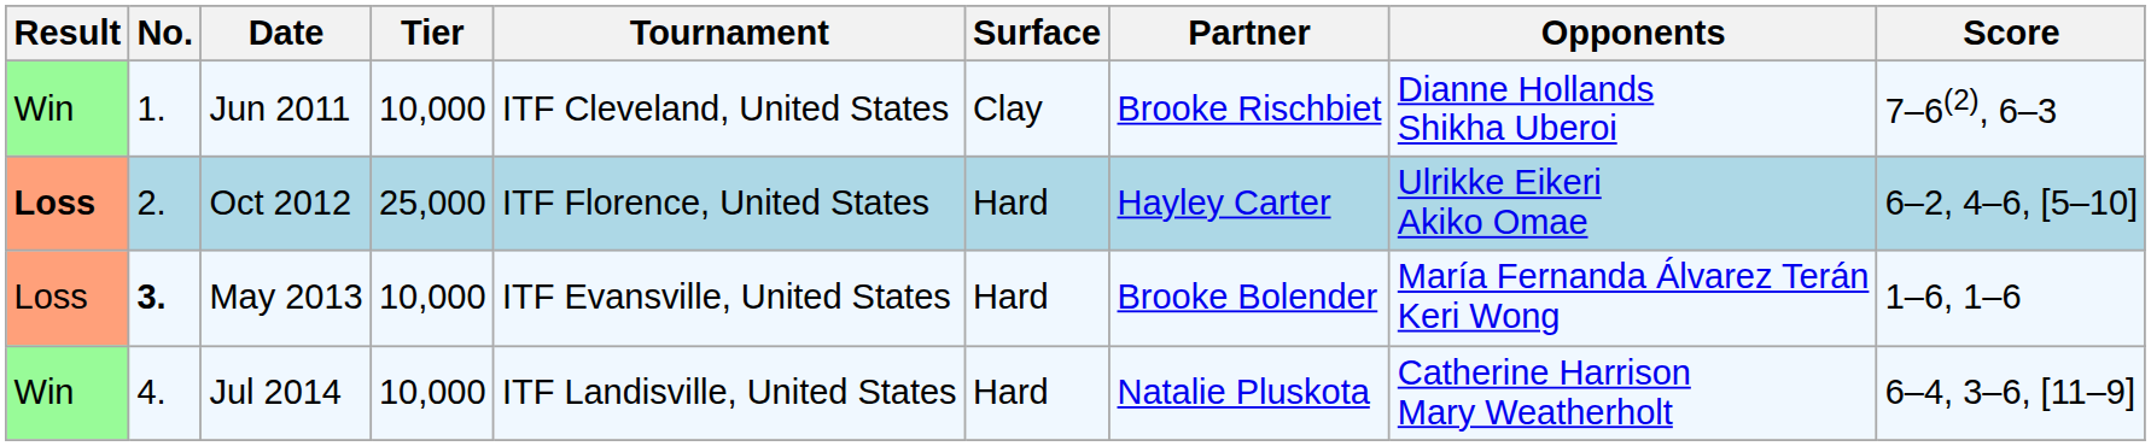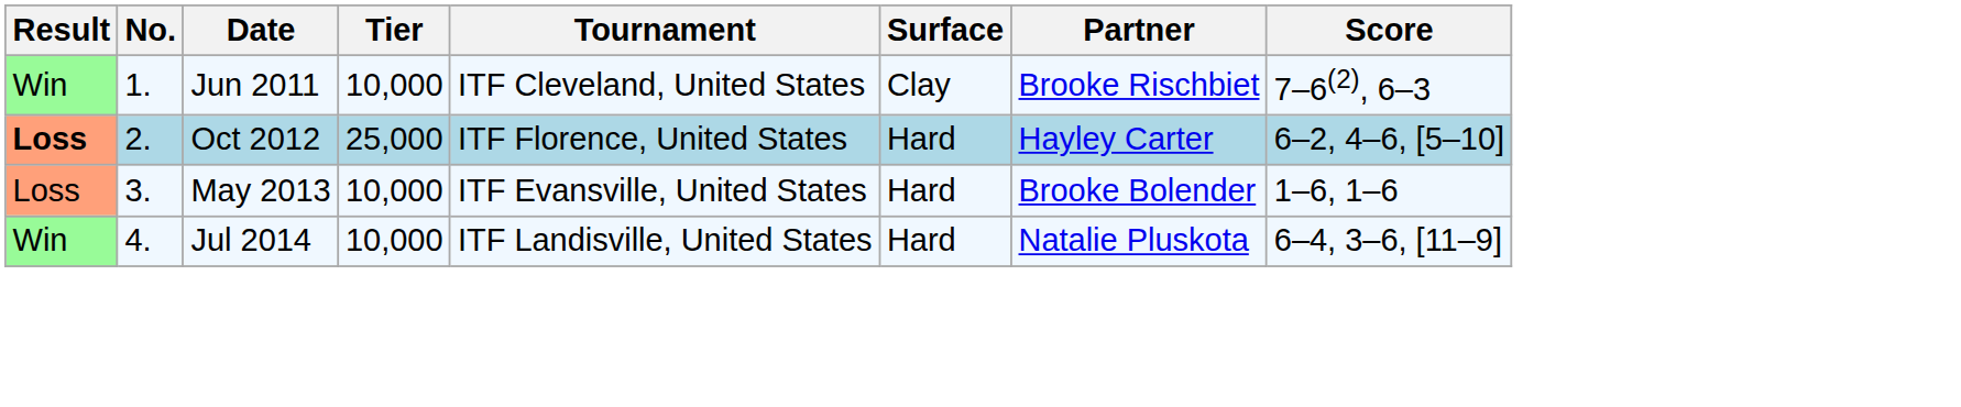 <table class="sortable wikitable">
 <tr>
 <th>Result</th>
 <th>No.</th>
 <th>Date</th>
 <th>Tier</th>
 <th>Tournament</th>
 <th>Surface</th>
 <th>Partner</th>
-<th>Opponents</th>
 <th class="unsortable">Score</th>
 </tr>
 <tr style="background:#f0f8ff;">
 <td style="background:#98fb98;">Win</td>
 <td>1.</td>
 <td>Jun 2011</td>
 <td>10,000</td>
 <td>ITF Cleveland, United States</td>
 <td>Clay</td>
 <td> <a href='#'>Brooke Rischbiet</a></td>
-<td> <a href='#'>Dianne Hollands</a> <br>  <a href='#'>Shikha Uberoi</a></td>
 <td>7–6<sup>(2)</sup>, 6–3</td>
 </tr>
 <tr style="background:lightblue;">
 <td style="background:#ffa07a;"><strong>Loss</strong></td>
 <td>2.</td>
 <td>Oct 2012</td>
 <td>25,000</td>
 <td>ITF Florence, United States</td>
 <td>Hard</td>
 <td> <a href='#'>Hayley Carter</a></td>
-<td> <a href='#'>Ulrikke Eikeri</a> <br>  <a href='#'>Akiko Omae</a></td>
 <td>6–2, 4–6, [5–10]</td>
 </tr>
 <tr style="background:#f0f8ff;">
 <td style="background:#ffa07a;">Loss</td>
-<td><strong>3.</strong></td>
+<td>3.</td>
 <td>May 2013</td>
 <td>10,000</td>
 <td>ITF Evansville, United States</td>
 <td>Hard</td>
 <td> <a href='#'>Brooke Bolender</a></td>
-<td> <a href='#'>María Fernanda Álvarez Terán</a> <br>  <a href='#'>Keri Wong</a></td>
 <td>1–6, 1–6</td>
 </tr>
 <tr style="background:#f0f8ff;">
 <td style="background:#98fb98;">Win</td>
 <td>4.</td>
 <td>Jul 2014</td>
 <td>10,000</td>
 <td>ITF Landisville, United States</td>
 <td>Hard</td>
 <td> <a href='#'>Natalie Pluskota</a></td>
-<td> <a href='#'>Catherine Harrison</a> <br>  <a href='#'>Mary Weatherholt</a></td>
 <td>6–4, 3–6, [11–9]</td>
 </tr>
 </table>
